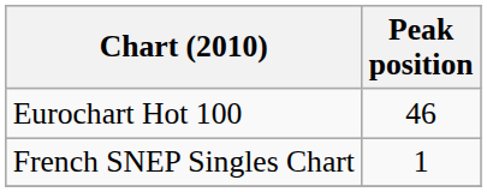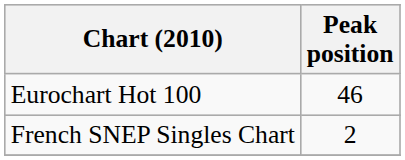 <table class="wikitable sortable">
 <tr>
 <th>Chart (2010)</th>
 <th>Peak<br>position</th>
 </tr>
 <tr>
 <td>Eurochart Hot 100</td>
 <td align="center">46</td>
 </tr>
 <tr>
 <td>French SNEP Singles Chart</td>
-<td align="center">1</td>
+<td align="center">2</td>
 </tr>
 <tr>
 </tr>
 </table>
